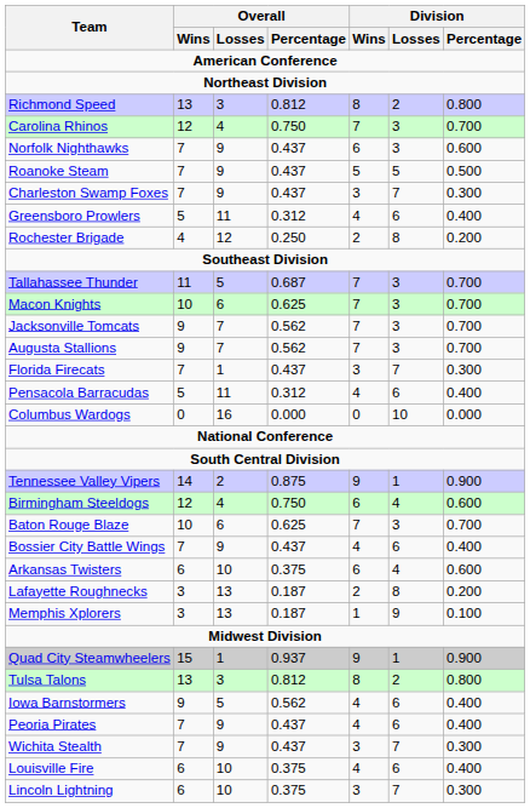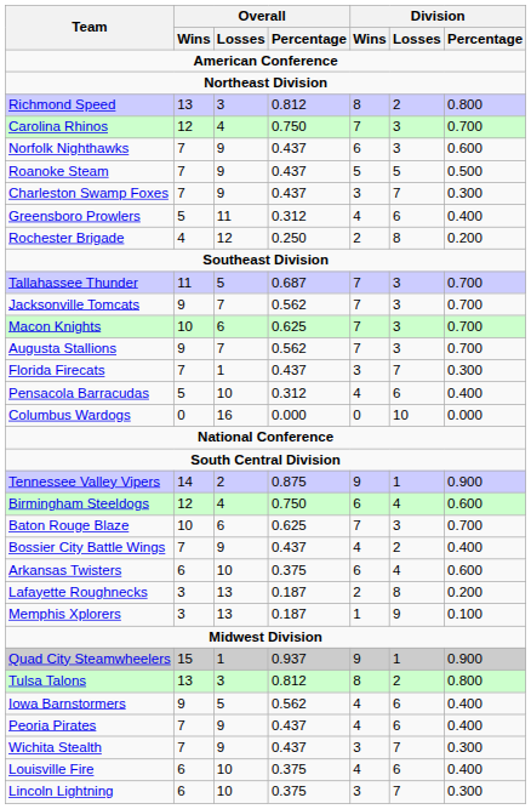 <table class="wikitable">
 <tr>
 <th rowspan="2" align="center">Team</th>
 <th colspan="3" align="center">Overall</th>
 <th colspan="3" align="center">Division</th>
 </tr>
 <tr>
 <th>Wins</th>
 <th>Losses</th>
 <th>Percentage</th>
 <th>Wins</th>
 <th>Losses</th>
 <th>Percentage</th>
 </tr>
 <tr>
 <td colspan="7" align="center"><strong>American Conference</strong></td>
 </tr>
 <tr>
 <td colspan="7" align="center"><strong>Northeast Division</strong></td>
 </tr>
 <tr bgcolor=#ccccff>
 <td><a href='#'>Richmond Speed</a></td>
 <td>13</td>
 <td>3</td>
 <td>0.812</td>
 <td>8</td>
 <td>2</td>
 <td>0.800</td>
 </tr>
 <tr bgcolor=#ccffcc>
 <td><a href='#'>Carolina Rhinos</a></td>
 <td>12</td>
 <td>4</td>
 <td>0.750</td>
 <td>7</td>
 <td>3</td>
 <td>0.700</td>
 </tr>
 <tr>
 <td><a href='#'>Norfolk Nighthawks</a></td>
 <td>7</td>
 <td>9</td>
 <td>0.437</td>
 <td>6</td>
 <td>3</td>
 <td>0.600</td>
 </tr>
 <tr>
 <td><a href='#'>Roanoke Steam</a></td>
 <td>7</td>
 <td>9</td>
 <td>0.437</td>
 <td>5</td>
 <td>5</td>
 <td>0.500</td>
 </tr>
 <tr>
 <td><a href='#'>Charleston Swamp Foxes</a></td>
 <td>7</td>
 <td>9</td>
 <td>0.437</td>
 <td>3</td>
 <td>7</td>
 <td>0.300</td>
 </tr>
 <tr>
 <td><a href='#'>Greensboro Prowlers</a></td>
 <td>5</td>
 <td>11</td>
 <td>0.312</td>
 <td>4</td>
 <td>6</td>
 <td>0.400</td>
 </tr>
 <tr>
 <td><a href='#'>Rochester Brigade</a></td>
 <td>4</td>
 <td>12</td>
 <td>0.250</td>
 <td>2</td>
 <td>8</td>
 <td>0.200</td>
 </tr>
 <tr>
 <td colspan="7" align="center"><strong>Southeast Division</strong></td>
 </tr>
 <tr bgcolor=#ccccff>
 <td><a href='#'>Tallahassee Thunder</a></td>
 <td>11</td>
 <td>5</td>
 <td>0.687</td>
 <td>7</td>
 <td>3</td>
 <td>0.700</td>
 </tr>
+<tr>
+<td><a href='#'>Jacksonville Tomcats</a></td>
+<td>9</td>
+<td>7</td>
+<td>0.562</td>
+<td>7</td>
+<td>3</td>
+<td>0.700</td>
+</tr>
 <tr bgcolor=#ccffcc>
 <td><a href='#'>Macon Knights</a></td>
 <td>10</td>
 <td>6</td>
 <td>0.625</td>
-<td>7</td>
-<td>3</td>
-<td>0.700</td>
-</tr>
-<tr>
-<td><a href='#'>Jacksonville Tomcats</a></td>
-<td>9</td>
-<td>7</td>
-<td>0.562</td>
 <td>7</td>
 <td>3</td>
 <td>0.700</td>
 </tr>
 <tr>
 <td><a href='#'>Augusta Stallions</a></td>
 <td>9</td>
 <td>7</td>
 <td>0.562</td>
 <td>7</td>
 <td>3</td>
 <td>0.700</td>
 </tr>
 <tr>
 <td><a href='#'>Florida Firecats</a></td>
 <td>7</td>
 <td>1</td>
 <td>0.437</td>
 <td>3</td>
 <td>7</td>
 <td>0.300</td>
 </tr>
 <tr>
 <td><a href='#'>Pensacola Barracudas</a></td>
 <td>5</td>
-<td>11</td>
+<td>10</td>
 <td>0.312</td>
 <td>4</td>
 <td>6</td>
 <td>0.400</td>
 </tr>
 <tr>
 <td><a href='#'>Columbus Wardogs</a></td>
 <td>0</td>
 <td>16</td>
 <td>0.000</td>
 <td>0</td>
 <td>10</td>
 <td>0.000</td>
 </tr>
 <tr>
 <td colspan="7" align="center"><strong>National Conference</strong></td>
 </tr>
 <tr>
 <td colspan="7" align="center"><strong>South Central Division</strong></td>
 </tr>
 <tr bgcolor=#ccccff>
 <td><a href='#'>Tennessee Valley Vipers</a></td>
 <td>14</td>
 <td>2</td>
 <td>0.875</td>
 <td>9</td>
 <td>1</td>
 <td>0.900</td>
 </tr>
 <tr bgcolor=#ccffcc>
 <td><a href='#'>Birmingham Steeldogs</a></td>
 <td>12</td>
 <td>4</td>
 <td>0.750</td>
 <td>6</td>
 <td>4</td>
 <td>0.600</td>
 </tr>
 <tr>
 <td><a href='#'>Baton Rouge Blaze</a></td>
 <td>10</td>
 <td>6</td>
 <td>0.625</td>
 <td>7</td>
 <td>3</td>
 <td>0.700</td>
 </tr>
 <tr>
 <td><a href='#'>Bossier City Battle Wings</a></td>
 <td>7</td>
 <td>9</td>
 <td>0.437</td>
 <td>4</td>
-<td>6</td>
+<td>2</td>
 <td>0.400</td>
 </tr>
 <tr>
 <td><a href='#'>Arkansas Twisters</a></td>
 <td>6</td>
 <td>10</td>
 <td>0.375</td>
 <td>6</td>
 <td>4</td>
 <td>0.600</td>
 </tr>
 <tr>
 <td><a href='#'>Lafayette Roughnecks</a></td>
 <td>3</td>
 <td>13</td>
 <td>0.187</td>
 <td>2</td>
 <td>8</td>
 <td>0.200</td>
 </tr>
 <tr>
 <td><a href='#'>Memphis Xplorers</a></td>
 <td>3</td>
 <td>13</td>
 <td>0.187</td>
 <td>1</td>
 <td>9</td>
 <td>0.100</td>
 </tr>
 <tr>
 <td colspan="7" align="center"><strong>Midwest Division</strong></td>
 </tr>
 <tr bgcolor=#cccccc>
 <td><a href='#'>Quad City Steamwheelers</a></td>
 <td>15</td>
 <td>1</td>
 <td>0.937</td>
 <td>9</td>
 <td>1</td>
 <td>0.900</td>
 </tr>
 <tr bgcolor=#ccffcc>
 <td><a href='#'>Tulsa Talons</a></td>
 <td>13</td>
 <td>3</td>
 <td>0.812</td>
 <td>8</td>
 <td>2</td>
 <td>0.800</td>
 </tr>
 <tr>
 <td><a href='#'>Iowa Barnstormers</a></td>
 <td>9</td>
 <td>5</td>
 <td>0.562</td>
 <td>4</td>
 <td>6</td>
 <td>0.400</td>
 </tr>
 <tr>
 <td><a href='#'>Peoria Pirates</a></td>
 <td>7</td>
 <td>9</td>
 <td>0.437</td>
 <td>4</td>
 <td>6</td>
 <td>0.400</td>
 </tr>
 <tr>
 <td><a href='#'>Wichita Stealth</a></td>
 <td>7</td>
 <td>9</td>
 <td>0.437</td>
 <td>3</td>
 <td>7</td>
 <td>0.300</td>
 </tr>
 <tr>
 <td><a href='#'>Louisville Fire</a></td>
 <td>6</td>
 <td>10</td>
 <td>0.375</td>
 <td>4</td>
 <td>6</td>
 <td>0.400</td>
 </tr>
 <tr>
 <td><a href='#'>Lincoln Lightning</a></td>
 <td>6</td>
 <td>10</td>
 <td>0.375</td>
 <td>3</td>
 <td>7</td>
 <td>0.300</td>
 </tr>
 </table>
